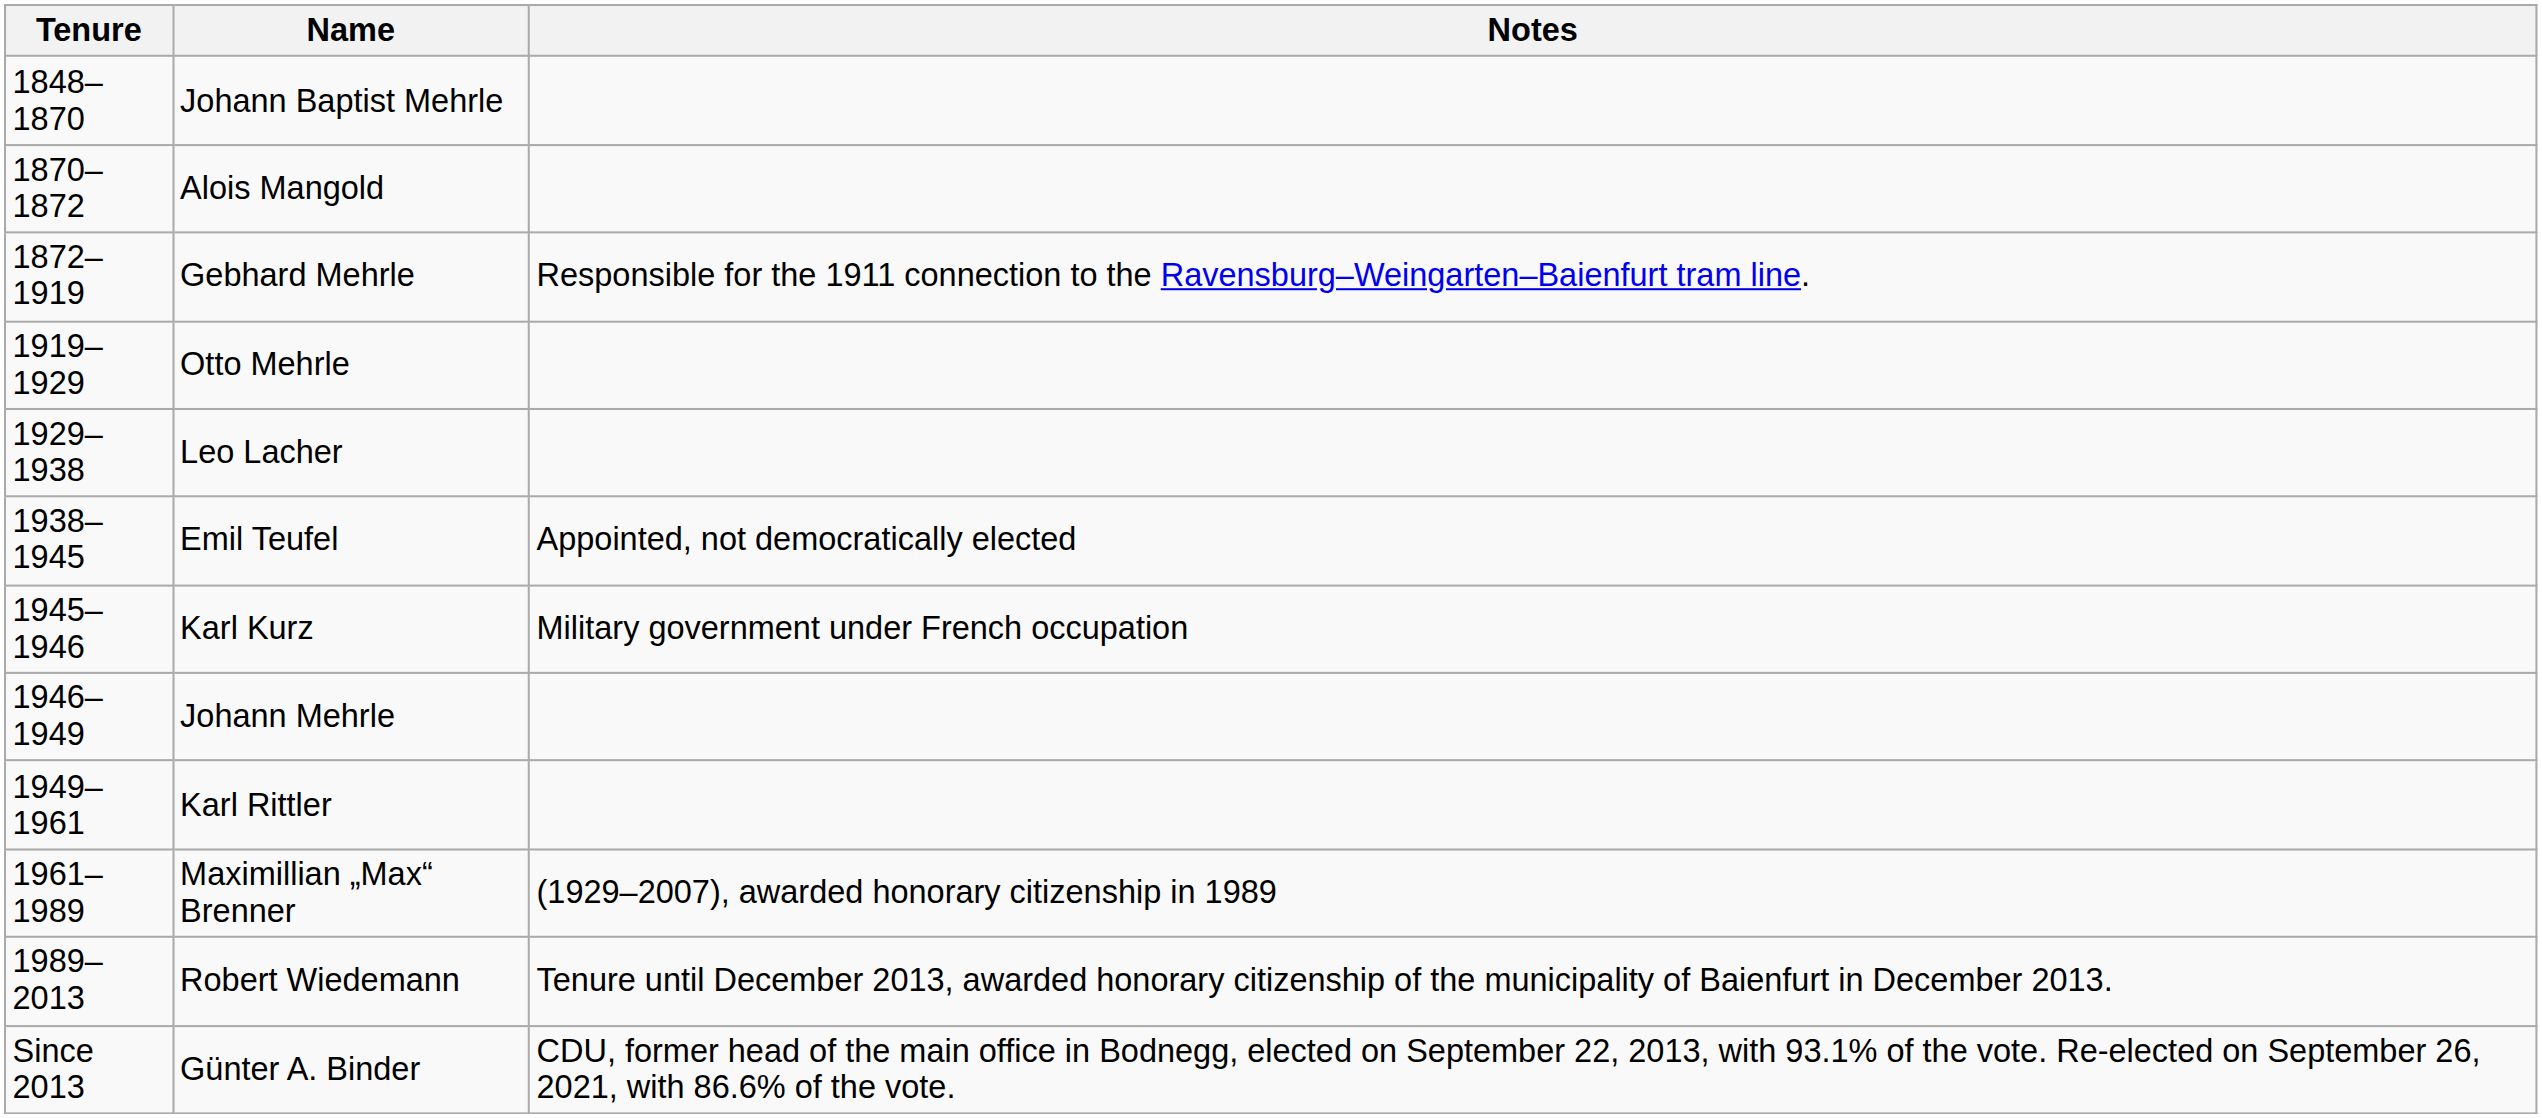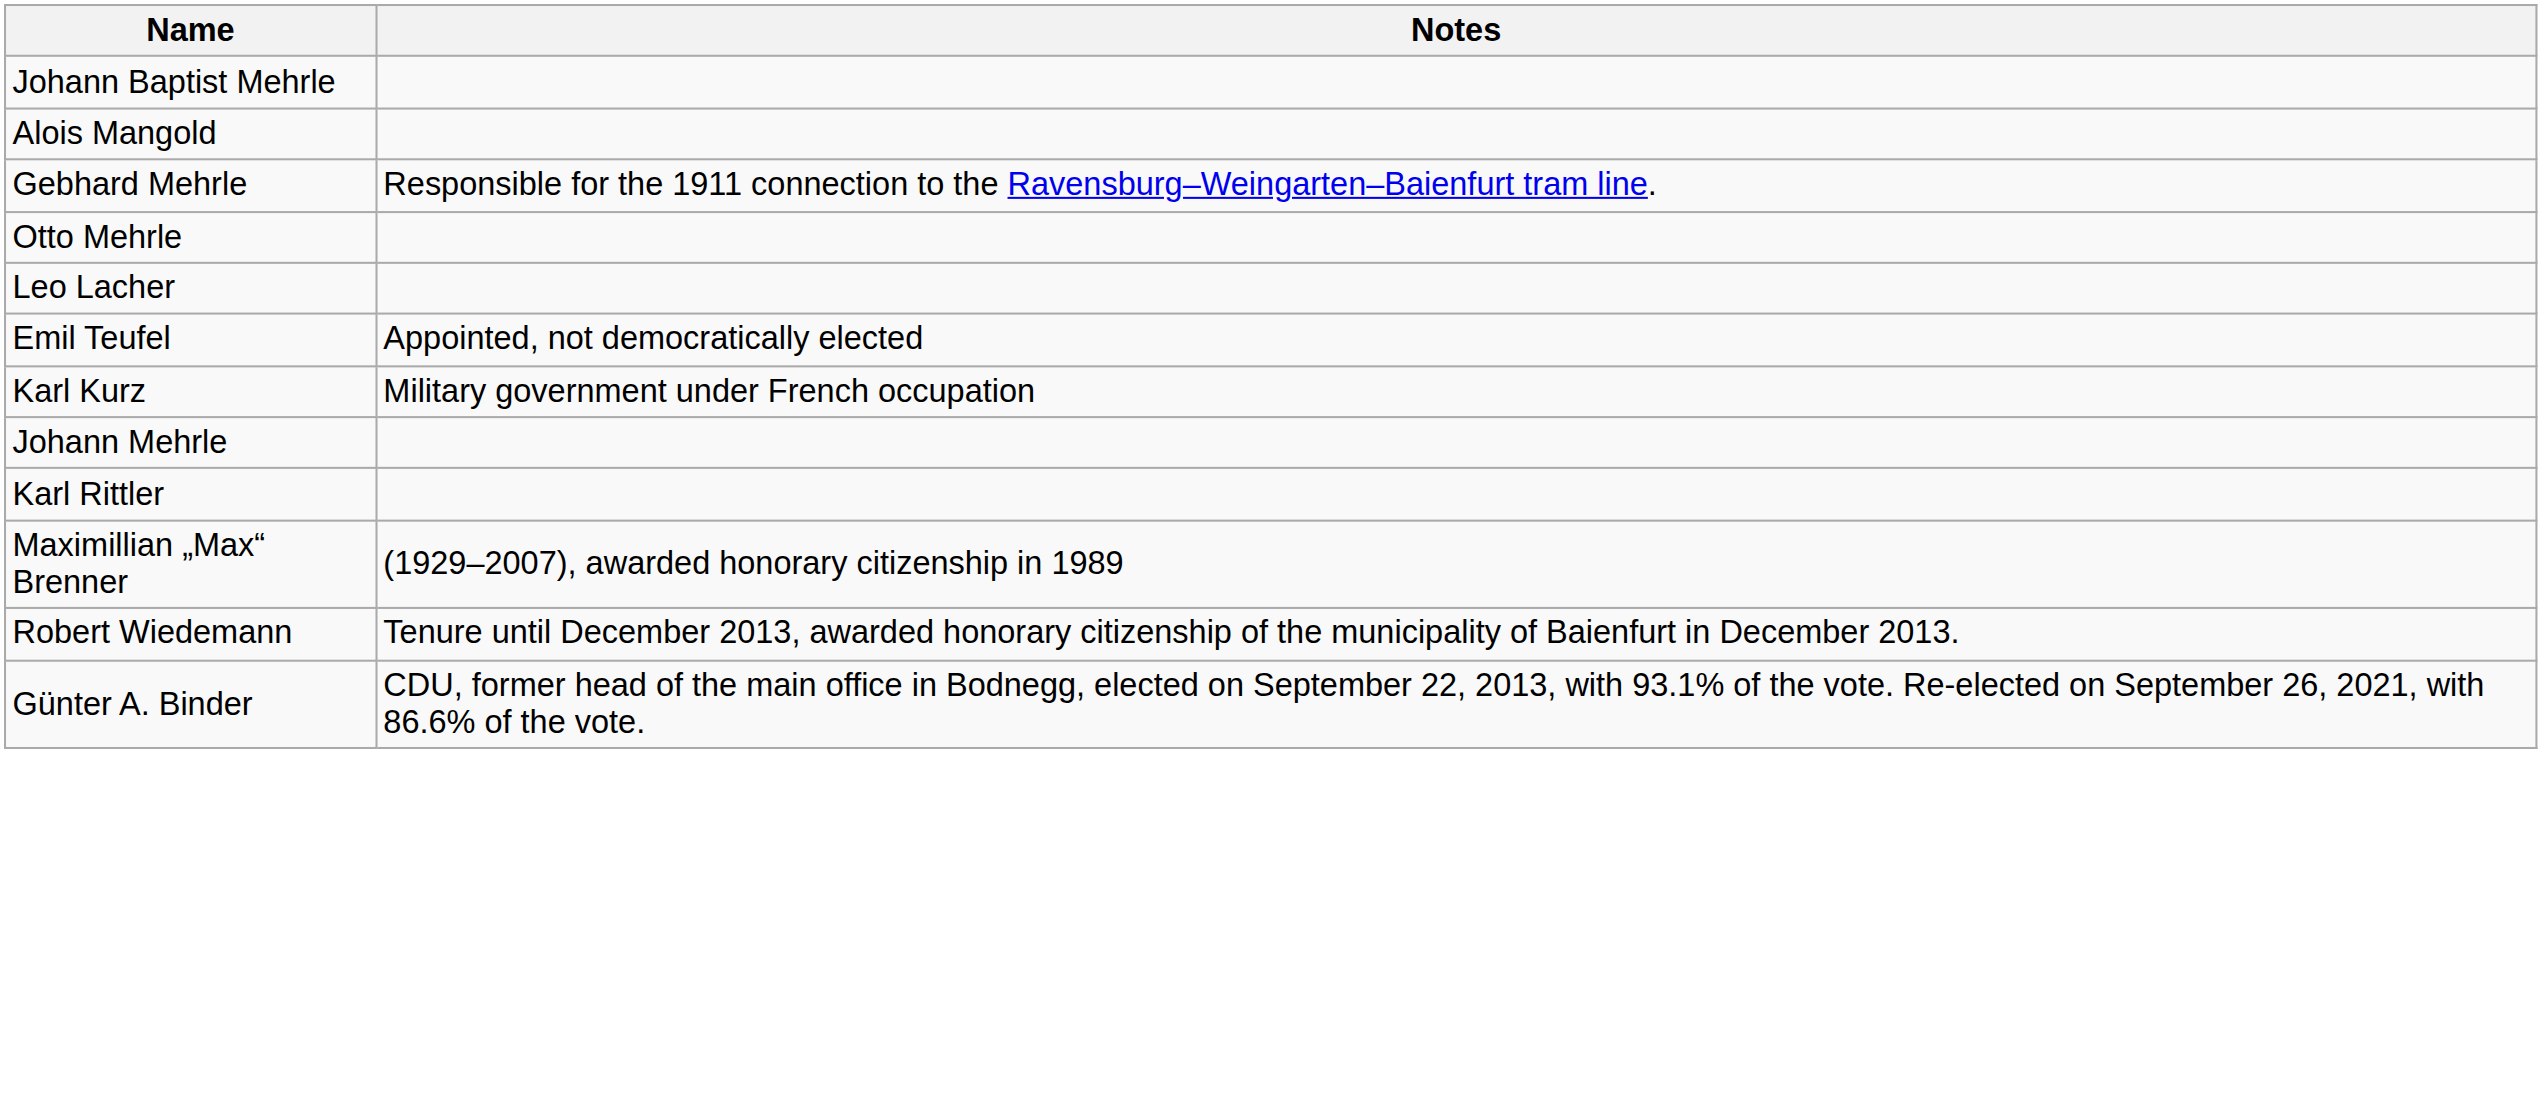 <table class="wikitable">
 <tr>
-<th>Tenure</th>
 <th>Name</th>
 <th>Notes</th>
 </tr>
 <tr>
-<td>1848–1870</td>
 <td>Johann Baptist Mehrle</td>
 <td></td>
 </tr>
 <tr>
-<td>1870–1872</td>
 <td>Alois Mangold</td>
 <td></td>
 </tr>
 <tr>
-<td>1872–1919</td>
 <td>Gebhard Mehrle</td>
 <td>Responsible for the 1911 connection to the <a href='#'>Ravensburg–Weingarten–Baienfurt tram line</a>.</td>
 </tr>
 <tr>
-<td>1919–1929</td>
 <td>Otto Mehrle</td>
 <td></td>
 </tr>
 <tr>
-<td>1929–1938</td>
 <td>Leo Lacher</td>
 <td></td>
 </tr>
 <tr>
-<td>1938–1945</td>
 <td>Emil Teufel</td>
 <td>Appointed, not democratically elected</td>
 </tr>
 <tr>
-<td>1945–1946</td>
 <td>Karl Kurz</td>
 <td>Military government under French occupation</td>
 </tr>
 <tr>
-<td>1946–1949</td>
 <td>Johann Mehrle</td>
 <td></td>
 </tr>
 <tr>
-<td>1949–1961</td>
 <td>Karl Rittler</td>
 <td></td>
 </tr>
 <tr>
-<td>1961–1989</td>
 <td>Maximillian „Max“ Brenner</td>
 <td>(1929–2007), awarded honorary citizenship in 1989</td>
 </tr>
 <tr>
-<td>1989–2013</td>
 <td>Robert Wiedemann</td>
 <td>Tenure until December 2013, awarded honorary citizenship of the municipality of Baienfurt in December 2013.</td>
 </tr>
 <tr>
-<td>Since 2013</td>
 <td>Günter A. Binder</td>
 <td>CDU, former head of the main office in Bodnegg, elected on September 22, 2013, with 93.1% of the vote. Re-elected on September 26, 2021, with 86.6% of the vote.</td>
 </tr>
 </table>
